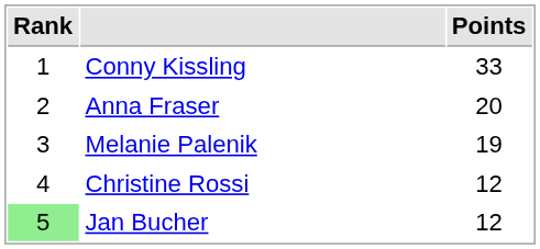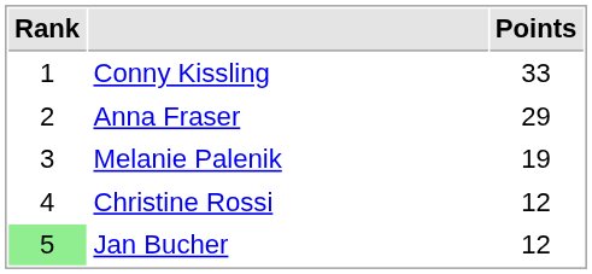 <table cellspacing="1" cellpadding="3" style="border:1px solid #AAAAAA;font-size:86%">
 <tr bgcolor="#E4E4E4">
 <th style="border-bottom:1px solid #AAAAAA" width=10>Rank</th>
 <th style="border-bottom:1px solid #AAAAAA" width=200></th>
 <th style="border-bottom:1px solid #AAAAAA" width=20>Points</th>
 </tr>
 <tr>
 <td align="center">1</td>
 <td> <a href='#'>Conny Kissling</a></td>
 <td align=center>33</td>
 </tr>
 <tr>
 <td align="center">2</td>
 <td> <a href='#'>Anna Fraser</a></td>
-<td align=center>20</td>
+<td align=center>29</td>
 </tr>
 <tr>
 <td align="center">3</td>
 <td> <a href='#'>Melanie Palenik</a></td>
 <td align=center>19</td>
 </tr>
 <tr>
 <td align="center">4</td>
 <td> <a href='#'>Christine Rossi</a></td>
 <td align=center>12</td>
 </tr>
 <tr>
 <td align="center" style="background: lightgreen;">5</td>
 <td> <a href='#'>Jan Bucher</a></td>
 <td align=center>12</td>
 </tr>
 </table>
